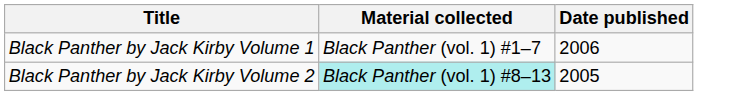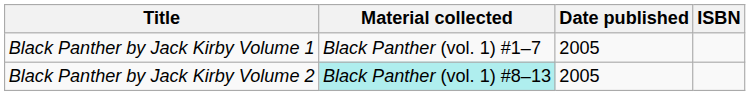 <table class="wikitable sortable">
 <tr>
 <th>Title</th>
 <th>Material collected</th>
 <th>Date published</th>
+<th>ISBN</th>
 </tr>
 <tr>
 <td><em>Black Panther by Jack Kirby Volume 1</em></td>
 <td><em>Black Panther</em> (vol. 1) #1–7</td>
-<td>2006</td>
+<td>2005</td>
+<td></td>
 </tr>
 <tr>
 <td><em>Black Panther by Jack Kirby Volume 2</em></td>
 <td style="background: paleturquoise;"><em>Black Panther</em>  (vol. 1) #8–13</td>
 <td>2005</td>
+<td></td>
 </tr>
 </table>
